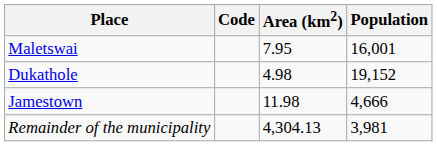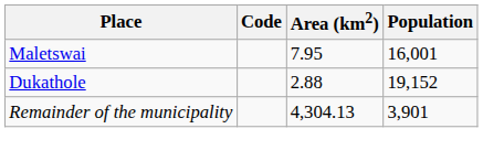 <table class="wikitable sortable">
 <tr>
 <th>Place</th>
 <th>Code</th>
 <th>Area (km<sup>2</sup>)</th>
 <th>Population</th>
 </tr>
 <tr>
 <td><a href='#'>Maletswai</a></td>
 <td></td>
 <td>7.95</td>
 <td>16,001</td>
 </tr>
 <tr>
 <td><a href='#'>Dukathole</a></td>
 <td></td>
-<td>4.98</td>
+<td>2.88</td>
 <td>19,152</td>
-</tr>
-<tr>
-<td><a href='#'>Jamestown</a></td>
-<td></td>
-<td>11.98</td>
-<td>4,666</td>
 </tr>
 <tr>
 <td><em>Remainder of the municipality</em></td>
 <td></td>
 <td>4,304.13</td>
-<td>3,981</td>
+<td>3,901</td>
 </tr>
 </table>
